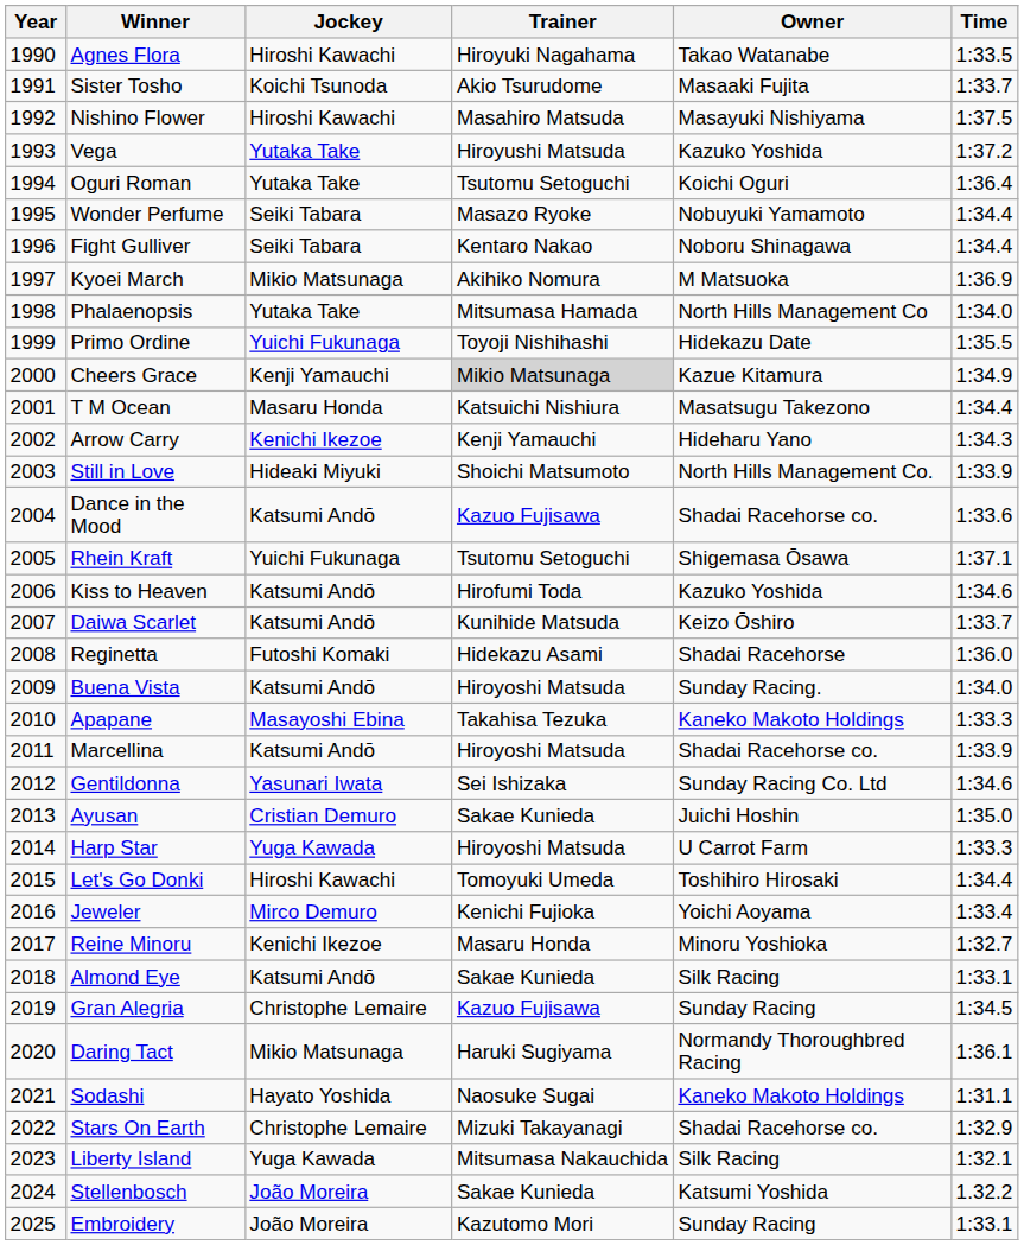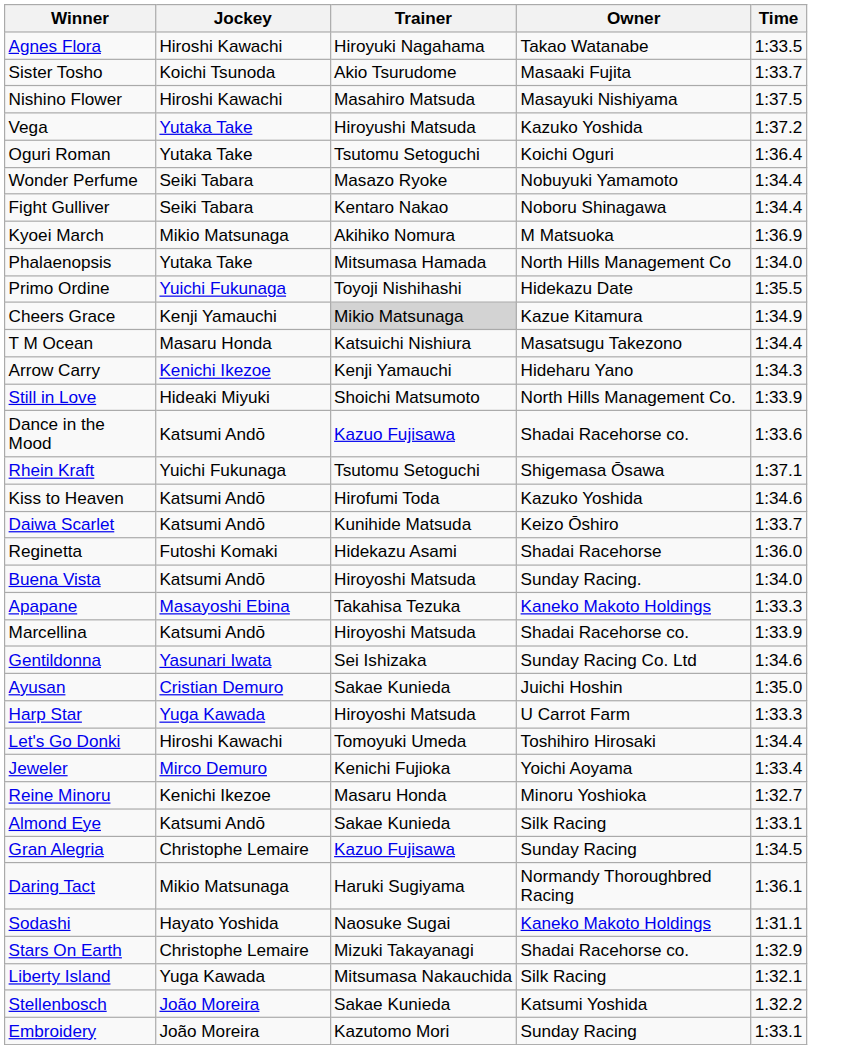 <table class="wikitable sortable" style="font-size:90%">
 <tr>
-<th width="36">Year<br></th>
 <th width="120">Winner<br></th>
 <th width="140">Jockey<br></th>
 <th width="150">Trainer<br></th>
 <th width="190">Owner<br></th>
 <th>Time<br></th>
 </tr>
 <tr>
-<td>1990</td>
 <td><a href='#'>Agnes Flora</a></td>
 <td>Hiroshi Kawachi</td>
 <td>Hiroyuki Nagahama</td>
 <td>Takao Watanabe</td>
 <td>1:33.5</td>
 </tr>
 <tr>
-<td>1991</td>
 <td>Sister Tosho</td>
 <td>Koichi Tsunoda</td>
 <td>Akio Tsurudome</td>
 <td>Masaaki Fujita</td>
 <td>1:33.7</td>
 </tr>
 <tr>
-<td>1992</td>
 <td>Nishino Flower</td>
 <td>Hiroshi Kawachi</td>
 <td>Masahiro Matsuda</td>
 <td>Masayuki Nishiyama</td>
 <td>1:37.5</td>
 </tr>
 <tr>
-<td>1993</td>
 <td>Vega</td>
 <td><a href='#'>Yutaka Take</a></td>
 <td>Hiroyushi Matsuda</td>
 <td>Kazuko Yoshida</td>
 <td>1:37.2</td>
 </tr>
 <tr>
-<td>1994</td>
 <td>Oguri Roman</td>
 <td>Yutaka Take</td>
 <td>Tsutomu Setoguchi</td>
 <td>Koichi Oguri</td>
 <td>1:36.4</td>
 </tr>
 <tr>
-<td>1995</td>
 <td>Wonder Perfume</td>
 <td>Seiki Tabara</td>
 <td>Masazo Ryoke</td>
 <td>Nobuyuki Yamamoto</td>
 <td>1:34.4</td>
 </tr>
 <tr>
-<td>1996</td>
 <td>Fight Gulliver</td>
 <td>Seiki Tabara</td>
 <td>Kentaro Nakao</td>
 <td>Noboru Shinagawa</td>
 <td>1:34.4</td>
 </tr>
 <tr>
-<td>1997</td>
 <td>Kyoei March</td>
 <td>Mikio Matsunaga</td>
 <td>Akihiko Nomura</td>
 <td>M Matsuoka</td>
 <td>1:36.9</td>
 </tr>
 <tr>
-<td>1998</td>
 <td>Phalaenopsis</td>
 <td>Yutaka Take</td>
 <td>Mitsumasa Hamada</td>
 <td>North Hills Management Co</td>
 <td>1:34.0</td>
 </tr>
 <tr>
-<td>1999</td>
 <td>Primo Ordine</td>
 <td><a href='#'>Yuichi Fukunaga</a></td>
 <td>Toyoji Nishihashi</td>
 <td>Hidekazu Date</td>
 <td>1:35.5</td>
 </tr>
 <tr>
-<td>2000</td>
 <td>Cheers Grace</td>
 <td>Kenji Yamauchi</td>
 <td style="background: lightgrey;">Mikio Matsunaga</td>
 <td>Kazue Kitamura</td>
 <td>1:34.9</td>
 </tr>
 <tr>
-<td>2001</td>
 <td>T M Ocean</td>
 <td>Masaru Honda</td>
 <td>Katsuichi Nishiura</td>
 <td>Masatsugu Takezono</td>
 <td>1:34.4</td>
 </tr>
 <tr>
-<td>2002</td>
 <td>Arrow Carry</td>
 <td><a href='#'>Kenichi Ikezoe</a></td>
 <td>Kenji Yamauchi</td>
 <td>Hideharu Yano</td>
 <td>1:34.3</td>
 </tr>
 <tr>
-<td>2003</td>
 <td><a href='#'>Still in Love</a></td>
 <td>Hideaki Miyuki</td>
 <td>Shoichi Matsumoto</td>
 <td>North Hills Management Co.</td>
 <td>1:33.9</td>
 </tr>
 <tr>
-<td>2004</td>
 <td>Dance in the Mood</td>
 <td>Katsumi Andō</td>
 <td><a href='#'>Kazuo Fujisawa</a></td>
 <td>Shadai Racehorse co.</td>
 <td>1:33.6</td>
 </tr>
 <tr>
-<td>2005</td>
 <td><a href='#'>Rhein Kraft</a></td>
 <td>Yuichi Fukunaga</td>
 <td>Tsutomu Setoguchi</td>
 <td>Shigemasa Ōsawa</td>
 <td>1:37.1</td>
 </tr>
 <tr>
-<td>2006</td>
 <td>Kiss to Heaven</td>
 <td>Katsumi Andō</td>
 <td>Hirofumi Toda</td>
 <td>Kazuko Yoshida</td>
 <td>1:34.6</td>
 </tr>
 <tr>
-<td>2007</td>
 <td><a href='#'>Daiwa Scarlet</a></td>
 <td>Katsumi Andō</td>
 <td>Kunihide Matsuda</td>
 <td>Keizo Ōshiro</td>
 <td>1:33.7</td>
 </tr>
 <tr>
-<td>2008</td>
 <td>Reginetta</td>
 <td>Futoshi Komaki</td>
 <td>Hidekazu Asami</td>
 <td>Shadai Racehorse</td>
 <td>1:36.0</td>
 </tr>
 <tr>
-<td>2009</td>
 <td><a href='#'>Buena Vista</a></td>
 <td>Katsumi Andō</td>
 <td>Hiroyoshi Matsuda</td>
 <td>Sunday Racing.</td>
 <td>1:34.0</td>
 </tr>
 <tr>
-<td>2010</td>
 <td><a href='#'>Apapane</a></td>
 <td><a href='#'>Masayoshi Ebina</a></td>
 <td>Takahisa Tezuka</td>
 <td><a href='#'>Kaneko Makoto Holdings</a></td>
 <td>1:33.3</td>
 </tr>
 <tr>
-<td>2011</td>
 <td>Marcellina</td>
 <td>Katsumi Andō</td>
 <td>Hiroyoshi Matsuda</td>
 <td>Shadai Racehorse co.</td>
 <td>1:33.9</td>
 </tr>
 <tr>
-<td>2012</td>
 <td><a href='#'>Gentildonna</a></td>
 <td><a href='#'>Yasunari Iwata</a></td>
 <td>Sei Ishizaka</td>
 <td>Sunday Racing Co. Ltd</td>
 <td>1:34.6</td>
 </tr>
 <tr>
-<td>2013</td>
 <td><a href='#'>Ayusan</a></td>
 <td><a href='#'>Cristian Demuro</a></td>
 <td>Sakae Kunieda</td>
 <td>Juichi Hoshin</td>
 <td>1:35.0</td>
 </tr>
 <tr>
-<td>2014</td>
 <td><a href='#'>Harp Star</a></td>
 <td><a href='#'>Yuga Kawada</a></td>
 <td>Hiroyoshi Matsuda</td>
 <td>U Carrot Farm</td>
 <td>1:33.3</td>
 </tr>
 <tr>
-<td>2015</td>
 <td><a href='#'>Let's Go Donki</a></td>
 <td>Hiroshi Kawachi</td>
 <td>Tomoyuki Umeda</td>
 <td>Toshihiro Hirosaki</td>
 <td>1:34.4</td>
 </tr>
 <tr>
-<td>2016</td>
 <td><a href='#'>Jeweler</a></td>
 <td><a href='#'>Mirco Demuro</a></td>
 <td>Kenichi Fujioka</td>
 <td>Yoichi Aoyama</td>
 <td>1:33.4</td>
 </tr>
 <tr>
-<td>2017</td>
 <td><a href='#'>Reine Minoru</a></td>
 <td>Kenichi Ikezoe</td>
 <td>Masaru Honda</td>
 <td>Minoru Yoshioka</td>
 <td>1:32.7</td>
 </tr>
 <tr>
-<td>2018</td>
 <td><a href='#'>Almond Eye</a></td>
 <td>Katsumi Andō</td>
 <td>Sakae Kunieda</td>
 <td>Silk Racing</td>
 <td>1:33.1</td>
 </tr>
 <tr>
-<td>2019</td>
 <td><a href='#'>Gran Alegria</a></td>
 <td>Christophe Lemaire</td>
 <td><a href='#'>Kazuo Fujisawa</a></td>
 <td>Sunday Racing</td>
 <td>1:34.5</td>
 </tr>
 <tr>
-<td>2020</td>
 <td><a href='#'>Daring Tact</a></td>
 <td>Mikio Matsunaga</td>
 <td>Haruki Sugiyama</td>
 <td>Normandy Thoroughbred Racing</td>
 <td>1:36.1</td>
 </tr>
 <tr>
-<td>2021</td>
 <td><a href='#'>Sodashi</a></td>
 <td>Hayato Yoshida</td>
 <td>Naosuke Sugai</td>
 <td><a href='#'>Kaneko Makoto Holdings</a></td>
 <td>1:31.1</td>
 </tr>
 <tr>
-<td>2022</td>
 <td><a href='#'>Stars On Earth</a></td>
 <td>Christophe Lemaire</td>
 <td>Mizuki Takayanagi</td>
 <td>Shadai Racehorse co.</td>
 <td>1:32.9</td>
 </tr>
 <tr>
-<td>2023</td>
 <td><a href='#'>Liberty Island</a></td>
 <td>Yuga Kawada</td>
 <td>Mitsumasa Nakauchida</td>
 <td>Silk Racing</td>
 <td>1:32.1</td>
 </tr>
 <tr>
-<td>2024</td>
 <td><a href='#'>Stellenbosch</a></td>
 <td><a href='#'>João Moreira</a></td>
 <td>Sakae Kunieda</td>
 <td>Katsumi Yoshida</td>
 <td>1.32.2</td>
 </tr>
 <tr>
-<td>2025</td>
 <td><a href='#'>Embroidery</a></td>
 <td>João Moreira</td>
 <td>Kazutomo Mori</td>
 <td>Sunday Racing</td>
 <td>1:33.1</td>
 </tr>
 </table>
